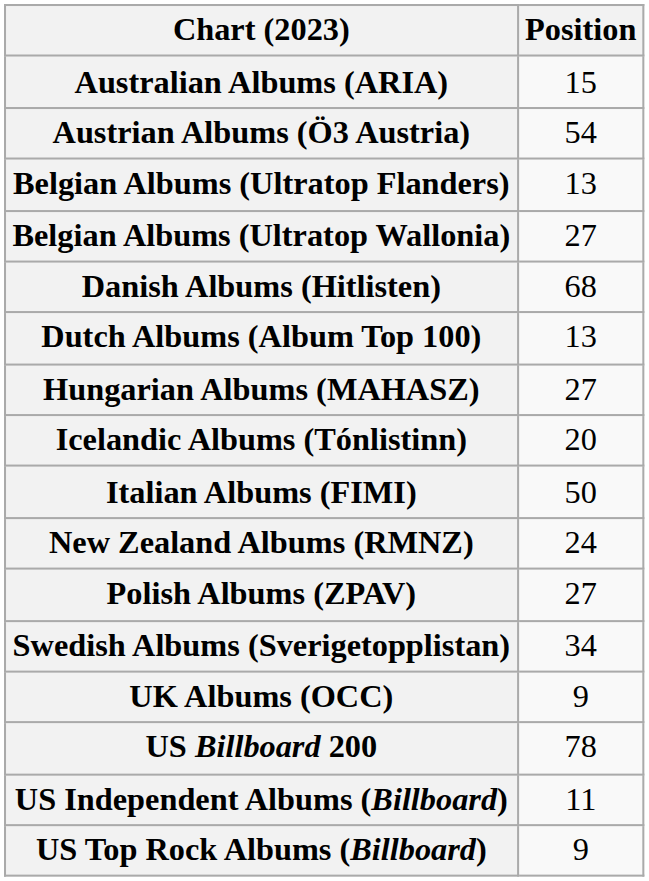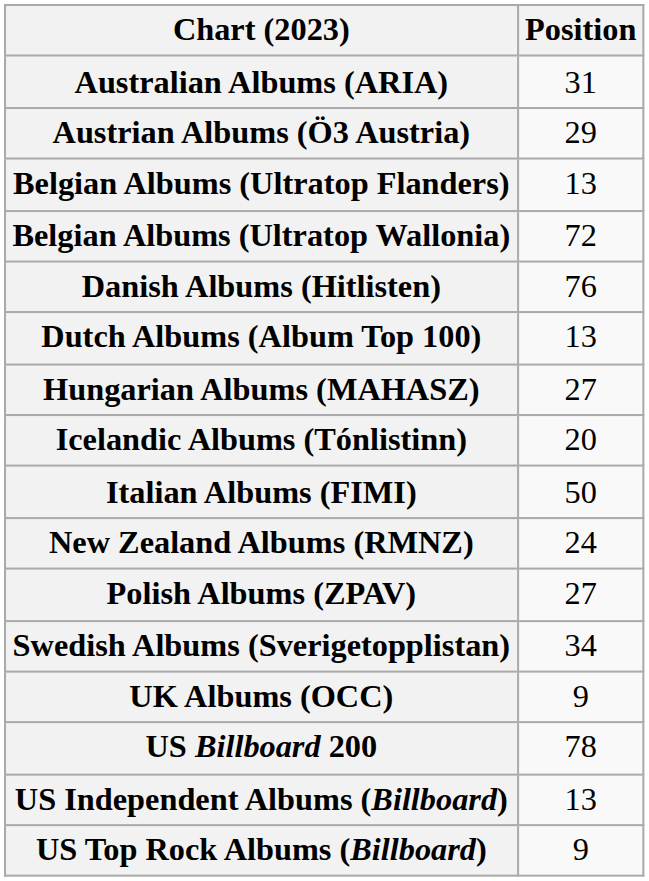 <table class="wikitable plainrowheaders sortable" style="text-align:center">
 <tr>
 <th scope="col">Chart (2023)</th>
 <th scope="col">Position</th>
 </tr>
 <tr>
 <th scope="row">Australian Albums (ARIA)</th>
-<td>15</td>
+<td>31</td>
 </tr>
 <tr>
 <th scope="row">Austrian Albums (Ö3 Austria)</th>
-<td>54</td>
+<td>29</td>
 </tr>
 <tr>
 <th scope="row">Belgian Albums (Ultratop Flanders)</th>
 <td>13</td>
 </tr>
 <tr>
 <th scope="row">Belgian Albums (Ultratop Wallonia)</th>
-<td>27</td>
+<td>72</td>
 </tr>
 <tr>
 <th scope="row">Danish Albums (Hitlisten)</th>
-<td>68</td>
+<td>76</td>
 </tr>
 <tr>
 <th scope="row">Dutch Albums (Album Top 100)</th>
 <td>13</td>
 </tr>
 <tr>
 <th scope="row">Hungarian Albums (MAHASZ)</th>
 <td>27</td>
 </tr>
 <tr>
 <th scope="row">Icelandic Albums (Tónlistinn)</th>
 <td>20</td>
 </tr>
 <tr>
 <th scope="row">Italian Albums (FIMI)</th>
 <td>50</td>
 </tr>
 <tr>
 <th scope="row">New Zealand Albums (RMNZ)</th>
 <td>24</td>
 </tr>
 <tr>
 <th scope="row">Polish Albums (ZPAV)</th>
 <td>27</td>
 </tr>
 <tr>
 <th scope="row">Swedish Albums (Sverigetopplistan)</th>
 <td>34</td>
 </tr>
 <tr>
 <th scope="row">UK Albums (OCC)</th>
 <td>9</td>
 </tr>
 <tr>
 <th scope="row">US <em>Billboard</em> 200</th>
 <td>78</td>
 </tr>
 <tr>
 <th scope="row">US Independent Albums (<em>Billboard</em>)</th>
-<td>11</td>
+<td>13</td>
 </tr>
 <tr>
 <th scope="row">US Top Rock Albums (<em>Billboard</em>)</th>
 <td>9</td>
 </tr>
 </table>
